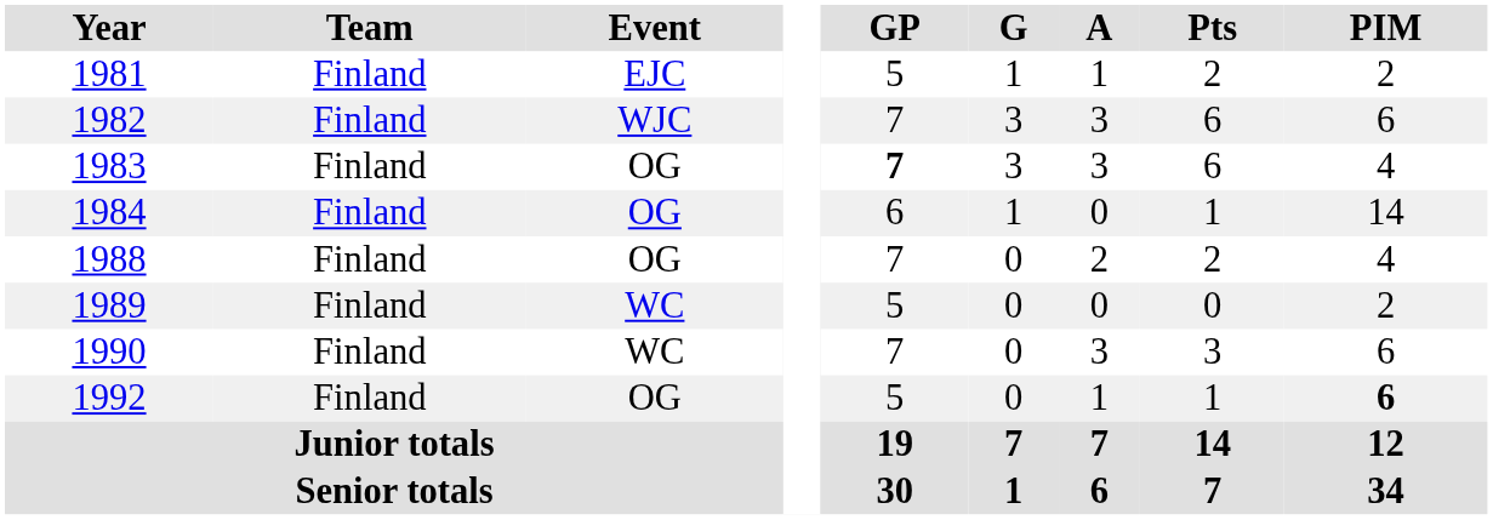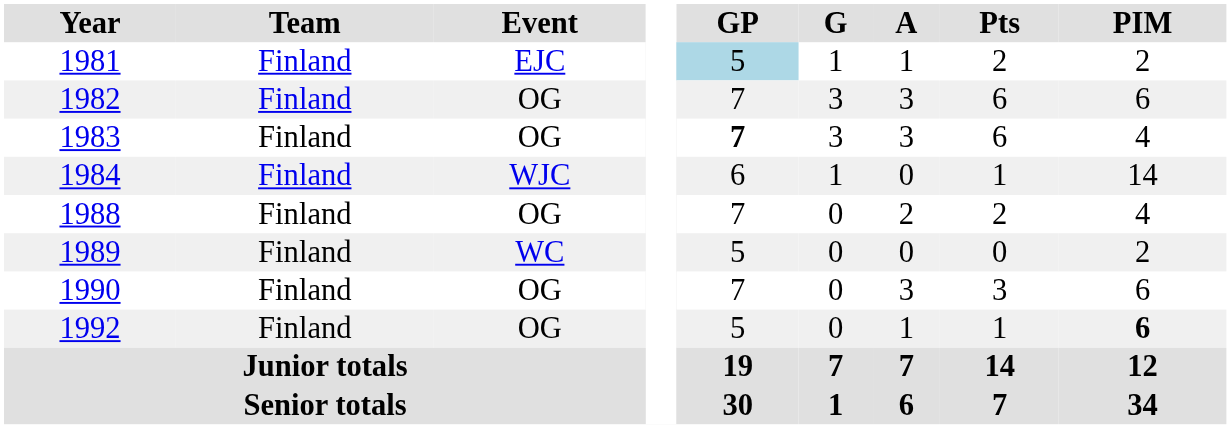 <table border="0" cellpadding="1" cellspacing="0" style="text-align:center; width:40em">
 <tr ALIGN="center" bgcolor="#e0e0e0">
 <th>Year</th>
 <th>Team</th>
 <th>Event</th>
 <th rowspan="99" bgcolor="#ffffff"> </th>
 <th>GP</th>
 <th>G</th>
 <th>A</th>
 <th>Pts</th>
 <th>PIM</th>
 </tr>
 <tr>
 <td><a href='#'>1981</a></td>
 <td><a href='#'>Finland</a></td>
 <td><a href='#'>EJC</a></td>
-<td>5</td>
+<td style="background: lightblue;">5</td>
 <td>1</td>
 <td>1</td>
 <td>2</td>
 <td>2</td>
 </tr>
 <tr bgcolor="#f0f0f0">
 <td><a href='#'>1982</a></td>
 <td><a href='#'>Finland</a></td>
-<td><a href='#'>WJC</a></td>
+<td>OG</td>
 <td>7</td>
 <td>3</td>
 <td>3</td>
 <td>6</td>
 <td>6</td>
 </tr>
 <tr>
 <td><a href='#'>1983</a></td>
 <td>Finland</td>
 <td>OG</td>
 <td><strong>7</strong></td>
 <td>3</td>
 <td>3</td>
 <td>6</td>
 <td>4</td>
 </tr>
 <tr bgcolor="#f0f0f0">
 <td><a href='#'>1984</a></td>
 <td><a href='#'>Finland</a></td>
-<td><a href='#'>OG</a></td>
+<td><a href='#'>WJC</a></td>
 <td>6</td>
 <td>1</td>
 <td>0</td>
 <td>1</td>
 <td>14</td>
 </tr>
 <tr>
 <td><a href='#'>1988</a></td>
 <td>Finland</td>
 <td>OG</td>
 <td>7</td>
 <td>0</td>
 <td>2</td>
 <td>2</td>
 <td>4</td>
 </tr>
 <tr bgcolor="#f0f0f0">
 <td><a href='#'>1989</a></td>
 <td>Finland</td>
 <td><a href='#'>WC</a></td>
 <td>5</td>
 <td>0</td>
 <td>0</td>
 <td>0</td>
 <td>2</td>
 </tr>
 <tr>
 <td><a href='#'>1990</a></td>
 <td>Finland</td>
-<td>WC</td>
+<td>OG</td>
 <td>7</td>
 <td>0</td>
 <td>3</td>
 <td>3</td>
 <td>6</td>
 </tr>
 <tr bgcolor="#f0f0f0">
 <td><a href='#'>1992</a></td>
 <td>Finland</td>
 <td>OG</td>
 <td>5</td>
 <td>0</td>
 <td>1</td>
 <td>1</td>
 <td><strong>6</strong></td>
 </tr>
 <tr bgcolor="#e0e0e0">
 <th colspan=3>Junior totals</th>
 <th>19</th>
 <th>7</th>
 <th>7</th>
 <th>14</th>
 <th>12</th>
 </tr>
 <tr bgcolor="#e0e0e0">
 <th colspan=3>Senior totals</th>
 <th>30</th>
 <th>1</th>
 <th>6</th>
 <th>7</th>
 <th>34</th>
 </tr>
 </table>
